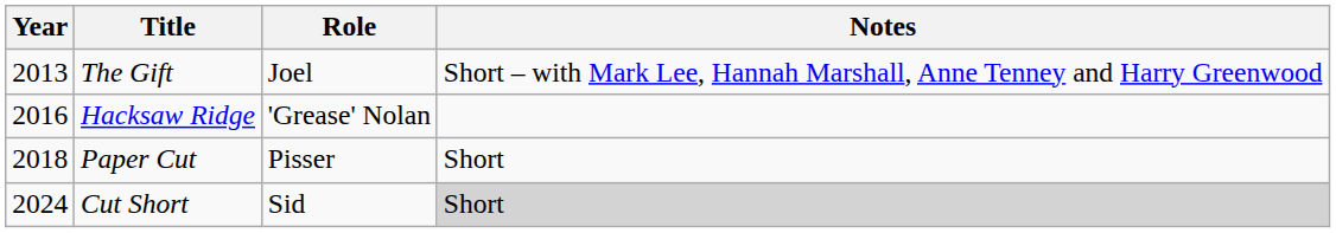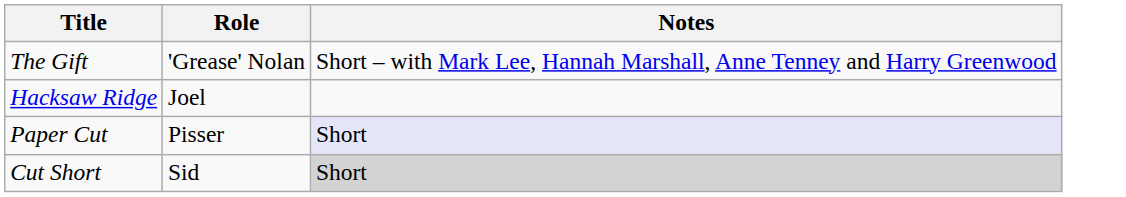 <table class="wikitable sortable">
 <tr>
-<th>Year</th>
 <th>Title</th>
 <th>Role</th>
 <th>Notes</th>
 </tr>
 <tr>
-<td>2013</td>
 <td><em> The Gift </em></td>
-<td>Joel</td>
+<td>'Grease' Nolan</td>
 <td>Short – with <a href='#'>Mark Lee</a>, <a href='#'>Hannah Marshall</a>, <a href='#'>Anne Tenney</a> and <a href='#'>Harry Greenwood</a></td>
 </tr>
 <tr>
-<td>2016</td>
 <td><em><a href='#'>Hacksaw Ridge</a></em></td>
-<td>'Grease' Nolan</td>
+<td>Joel</td>
 <td></td>
 </tr>
 <tr>
-<td>2018</td>
 <td><em>Paper Cut</em></td>
 <td>Pisser</td>
-<td>Short</td>
+<td style="background: lavender;">Short</td>
 </tr>
 <tr>
-<td>2024</td>
 <td><em>Cut Short</em></td>
 <td>Sid</td>
 <td style="background: lightgrey;">Short</td>
 </tr>
 </table>
